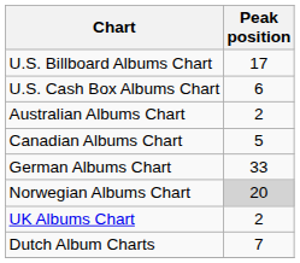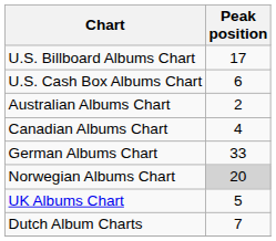 <table class="wikitable sortable">
 <tr>
 <th>Chart</th>
 <th>Peak<br>position</th>
 </tr>
 <tr>
 <td>U.S. Billboard Albums Chart </td>
 <td align="center">17</td>
 </tr>
 <tr>
 <td>U.S. Cash Box Albums Chart </td>
 <td align="center">6</td>
 </tr>
 <tr>
 <td align="left">Australian Albums Chart</td>
 <td align="center">2</td>
 </tr>
 <tr>
 <td align="left">Canadian Albums Chart</td>
-<td align="center">5</td>
+<td align="center">4</td>
 </tr>
 <tr>
 <td align="left">German Albums Chart</td>
 <td align="center">33</td>
 </tr>
 <tr>
 <td align="left">Norwegian Albums Chart</td>
 <td align="center" style="background: lightgrey;">20</td>
 </tr>
 <tr>
 <td align="left"><a href='#'>UK Albums Chart</a></td>
-<td align="center">2</td>
+<td align="center">5</td>
 </tr>
 <tr>
 <td align="left">Dutch Album Charts </td>
 <td align="center">7</td>
 </tr>
 <tr>
 </tr>
 </table>
